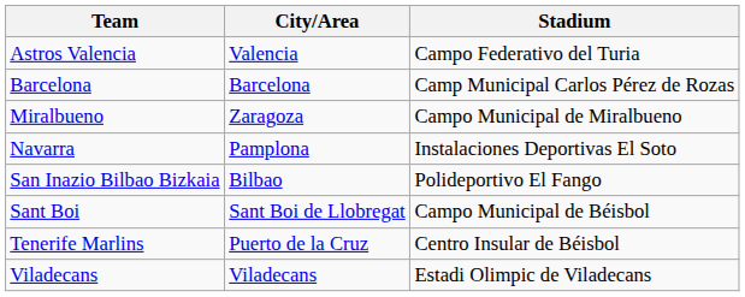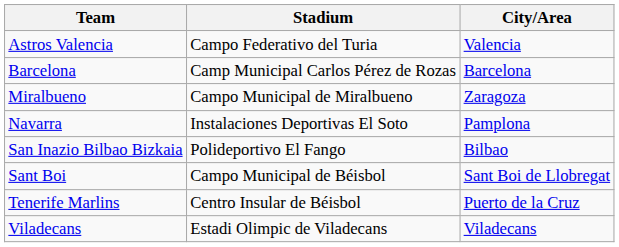 <table class="wikitable sortable">
 <tr>
 <th>Team</th>
+<th>Stadium</th>
 <th>City/Area</th>
-<th>Stadium</th>
 </tr>
 <tr>
 <td><a href='#'>Astros Valencia</a></td>
+<td>Campo Federativo del Turia</td>
 <td><a href='#'>Valencia</a></td>
-<td>Campo Federativo del Turia</td>
 </tr>
 <tr>
 <td><a href='#'>Barcelona</a></td>
+<td>Camp Municipal Carlos Pérez de Rozas</td>
 <td><a href='#'>Barcelona</a></td>
-<td>Camp Municipal Carlos Pérez de Rozas</td>
 </tr>
 <tr>
 <td><a href='#'>Miralbueno</a></td>
+<td>Campo Municipal de Miralbueno</td>
 <td><a href='#'>Zaragoza</a></td>
-<td>Campo Municipal de Miralbueno</td>
 </tr>
 <tr>
 <td><a href='#'>Navarra</a></td>
+<td>Instalaciones Deportivas El Soto</td>
 <td><a href='#'>Pamplona</a></td>
-<td>Instalaciones Deportivas El Soto</td>
 </tr>
 <tr>
 <td><a href='#'>San Inazio Bilbao Bizkaia</a></td>
+<td>Polideportivo El Fango</td>
 <td><a href='#'>Bilbao</a></td>
-<td>Polideportivo El Fango</td>
 </tr>
 <tr>
 <td><a href='#'>Sant Boi</a></td>
+<td>Campo Municipal de Béisbol</td>
 <td><a href='#'>Sant Boi de Llobregat</a></td>
-<td>Campo Municipal de Béisbol</td>
 </tr>
 <tr>
 <td><a href='#'>Tenerife Marlins</a></td>
+<td>Centro Insular de Béisbol</td>
 <td><a href='#'>Puerto de la Cruz</a></td>
-<td>Centro Insular de Béisbol</td>
 </tr>
 <tr>
 <td><a href='#'>Viladecans</a></td>
+<td>Estadi Olimpic de Viladecans</td>
 <td><a href='#'>Viladecans</a></td>
-<td>Estadi Olimpic de Viladecans</td>
 </tr>
 </table>
